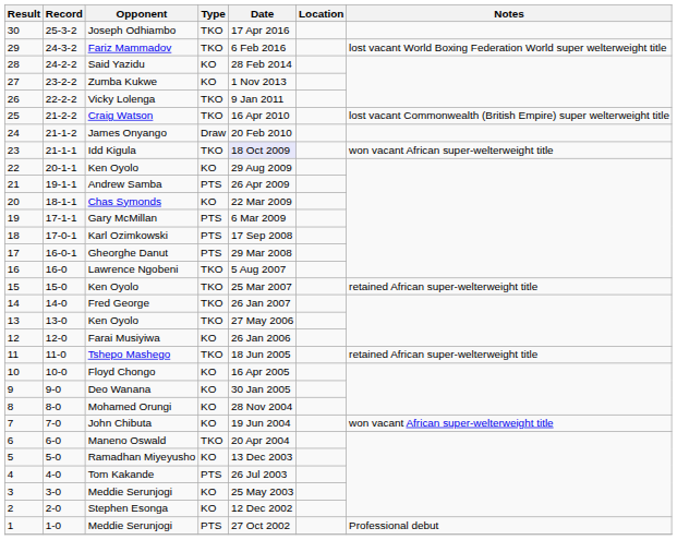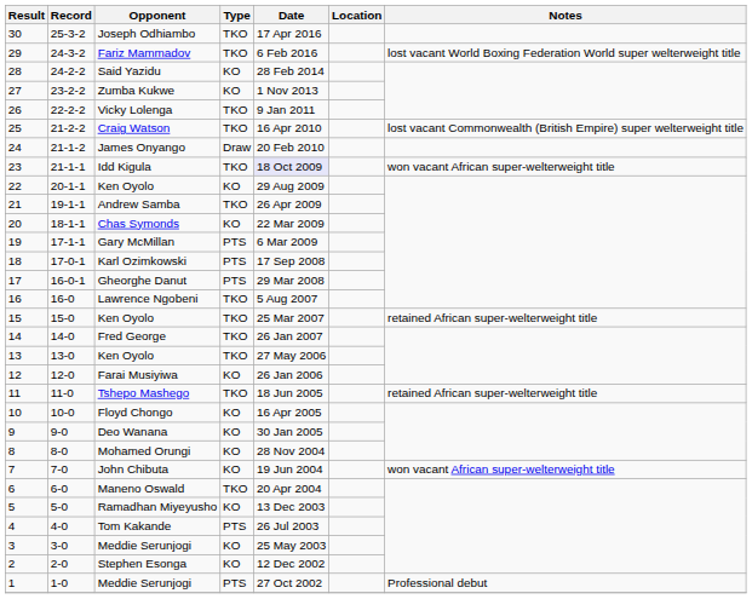 <table class="wikitable sortable" style="font-size: 85%;">
 <tr>
 <th>Result</th>
 <th class="unsortable">Record</th>
 <th>Opponent</th>
 <th>Type</th>
 <th>Date</th>
 <th>Location</th>
 <th>Notes</th>
 </tr>
 <tr>
 <td>30</td>
 <td>25-3-2</td>
 <td style="text-align:left;"> Joseph Odhiambo</td>
 <td>TKO</td>
 <td>17 Apr 2016</td>
 <td style="text-align:left;"> </td>
 </tr>
 <tr>
 <td>29</td>
 <td>24-3-2</td>
 <td style="text-align:left;"> <a href='#'>Fariz Mammadov</a></td>
 <td>TKO</td>
 <td>6 Feb 2016</td>
 <td style="text-align:left;"> </td>
 <td>lost vacant World Boxing Federation World super welterweight title</td>
 </tr>
 <tr>
 <td>28</td>
 <td>24-2-2</td>
 <td style="text-align:left;"> Said Yazidu</td>
 <td>KO</td>
 <td>28 Feb 2014</td>
 <td style="text-align:left;"> </td>
 </tr>
 <tr>
 <td>27</td>
 <td>23-2-2</td>
 <td style="text-align:left;"> Zumba Kukwe</td>
 <td>KO</td>
 <td>1 Nov 2013</td>
 <td style="text-align:left;"> </td>
 </tr>
 <tr>
 <td>26</td>
 <td>22-2-2</td>
 <td style="text-align:left;"> Vicky Lolenga</td>
 <td>TKO</td>
 <td>9 Jan 2011</td>
 <td style="text-align:left;"> </td>
 </tr>
 <tr>
 <td>25</td>
 <td>21-2-2</td>
 <td style="text-align:left;"> <a href='#'>Craig Watson</a></td>
 <td>TKO</td>
 <td>16 Apr 2010</td>
 <td style="text-align:left;"> </td>
 <td>lost vacant Commonwealth (British Empire) super welterweight title</td>
 </tr>
 <tr>
 <td>24</td>
 <td>21-1-2</td>
 <td style="text-align:left;"> James Onyango</td>
 <td>Draw</td>
 <td>20 Feb 2010</td>
 <td style="text-align:left;"> </td>
 </tr>
 <tr>
 <td>23</td>
 <td>21-1-1</td>
 <td style="text-align:left;"> Idd Kigula</td>
 <td>TKO</td>
 <td style="background: lavender;">18 Oct 2009</td>
 <td style="text-align:left;"> </td>
 <td>won vacant African super-welterweight title</td>
 </tr>
 <tr>
 <td>22</td>
 <td>20-1-1</td>
 <td style="text-align:left;"> Ken Oyolo</td>
 <td>KO</td>
 <td>29 Aug 2009</td>
 <td style="text-align:left;"> </td>
 </tr>
 <tr>
 <td>21</td>
 <td>19-1-1</td>
 <td style="text-align:left;"> Andrew Samba</td>
-<td>PTS</td>
+<td>TKO</td>
 <td>26 Apr 2009</td>
 <td style="text-align:left;"> </td>
 </tr>
 <tr>
 <td>20</td>
 <td>18-1-1</td>
 <td style="text-align:left;"> <a href='#'>Chas Symonds</a></td>
 <td>KO</td>
 <td>22 Mar 2009</td>
 <td style="text-align:left;"> </td>
 </tr>
 <tr>
 <td>19</td>
 <td>17-1-1</td>
 <td style="text-align:left;"> Gary McMillan</td>
 <td>PTS</td>
 <td>6 Mar 2009</td>
 <td style="text-align:left;"> </td>
 </tr>
 <tr>
 <td>18</td>
 <td>17-0-1</td>
 <td style="text-align:left;"> Karl Ozimkowski</td>
 <td>PTS</td>
 <td>17 Sep 2008</td>
 <td style="text-align:left;"> </td>
 </tr>
 <tr>
 <td>17</td>
 <td>16-0-1</td>
 <td style="text-align:left;"> Gheorghe Danut</td>
 <td>PTS</td>
 <td>29 Mar 2008</td>
 <td style="text-align:left;"> </td>
 </tr>
 <tr>
 <td>16</td>
 <td>16-0</td>
 <td style="text-align:left;"> Lawrence Ngobeni</td>
 <td>TKO</td>
 <td>5 Aug 2007</td>
 <td style="text-align:left;"> </td>
 </tr>
 <tr>
 <td>15</td>
 <td>15-0</td>
 <td style="text-align:left;"> Ken Oyolo</td>
 <td>TKO</td>
 <td>25 Mar 2007</td>
 <td style="text-align:left;"> </td>
 <td>retained African super-welterweight title</td>
 </tr>
 <tr>
 <td>14</td>
 <td>14-0</td>
 <td style="text-align:left;"> Fred George</td>
 <td>TKO</td>
 <td>26 Jan 2007</td>
 <td style="text-align:left;"> </td>
 </tr>
 <tr>
 <td>13</td>
 <td>13-0</td>
 <td style="text-align:left;"> Ken Oyolo</td>
 <td>TKO</td>
 <td>27 May 2006</td>
 <td style="text-align:left;"> </td>
 </tr>
 <tr>
 <td>12</td>
 <td>12-0</td>
 <td style="text-align:left;"> Farai Musiyiwa</td>
 <td>KO</td>
 <td>26 Jan 2006</td>
 <td style="text-align:left;"> </td>
 </tr>
 <tr>
 <td>11</td>
 <td>11-0</td>
 <td style="text-align:left;"> <a href='#'>Tshepo Mashego</a></td>
 <td>TKO</td>
 <td>18 Jun 2005</td>
 <td style="text-align:left;"> </td>
 <td>retained African super-welterweight title</td>
 </tr>
 <tr>
 <td>10</td>
 <td>10-0</td>
 <td style="text-align:left;"> Floyd Chongo</td>
 <td>KO</td>
 <td>16 Apr 2005</td>
 <td style="text-align:left;"> </td>
 </tr>
 <tr>
 <td>9</td>
 <td>9-0</td>
 <td style="text-align:left;"> Deo Wanana</td>
 <td>KO</td>
 <td>30 Jan 2005</td>
 <td style="text-align:left;"> </td>
 </tr>
 <tr>
 <td>8</td>
 <td>8-0</td>
 <td style="text-align:left;"> Mohamed Orungi</td>
 <td>KO</td>
 <td>28 Nov 2004</td>
 <td style="text-align:left;"> </td>
 </tr>
 <tr>
 <td>7</td>
 <td>7-0</td>
 <td style="text-align:left;"> John Chibuta</td>
 <td>KO</td>
 <td>19 Jun 2004</td>
 <td style="text-align:left;"> </td>
 <td>won vacant <a href='#'>African super-welterweight title</a></td>
 </tr>
 <tr>
 <td>6</td>
 <td>6-0</td>
 <td style="text-align:left;"> Maneno Oswald</td>
 <td>TKO</td>
 <td>20 Apr 2004</td>
 <td style="text-align:left;"> </td>
 </tr>
 <tr>
 <td>5</td>
 <td>5-0</td>
 <td style="text-align:left;"> Ramadhan Miyeyusho</td>
 <td>KO</td>
 <td>13 Dec 2003</td>
 <td style="text-align:left;"> </td>
 </tr>
 <tr>
 <td>4</td>
 <td>4-0</td>
 <td style="text-align:left;">Tom Kakande</td>
 <td>PTS</td>
 <td>26 Jul 2003</td>
 <td style="text-align:left;"> </td>
 </tr>
 <tr>
 <td>3</td>
 <td>3-0</td>
 <td style="text-align:left;">Meddie Serunjogi</td>
 <td>KO</td>
 <td>25 May 2003</td>
 <td style="text-align:left;"> </td>
 </tr>
 <tr>
 <td>2</td>
 <td>2-0</td>
 <td style="text-align:left;">Stephen Esonga</td>
 <td>KO</td>
 <td>12 Dec 2002</td>
 <td style="text-align:left;"> </td>
 </tr>
 <tr>
 <td>1</td>
 <td>1-0</td>
 <td style="text-align:left;">Meddie Serunjogi</td>
 <td>PTS</td>
 <td>27 Oct 2002</td>
 <td style="text-align:left;"> </td>
 <td>Professional debut</td>
 </tr>
 <tr>
 </tr>
 </table>
